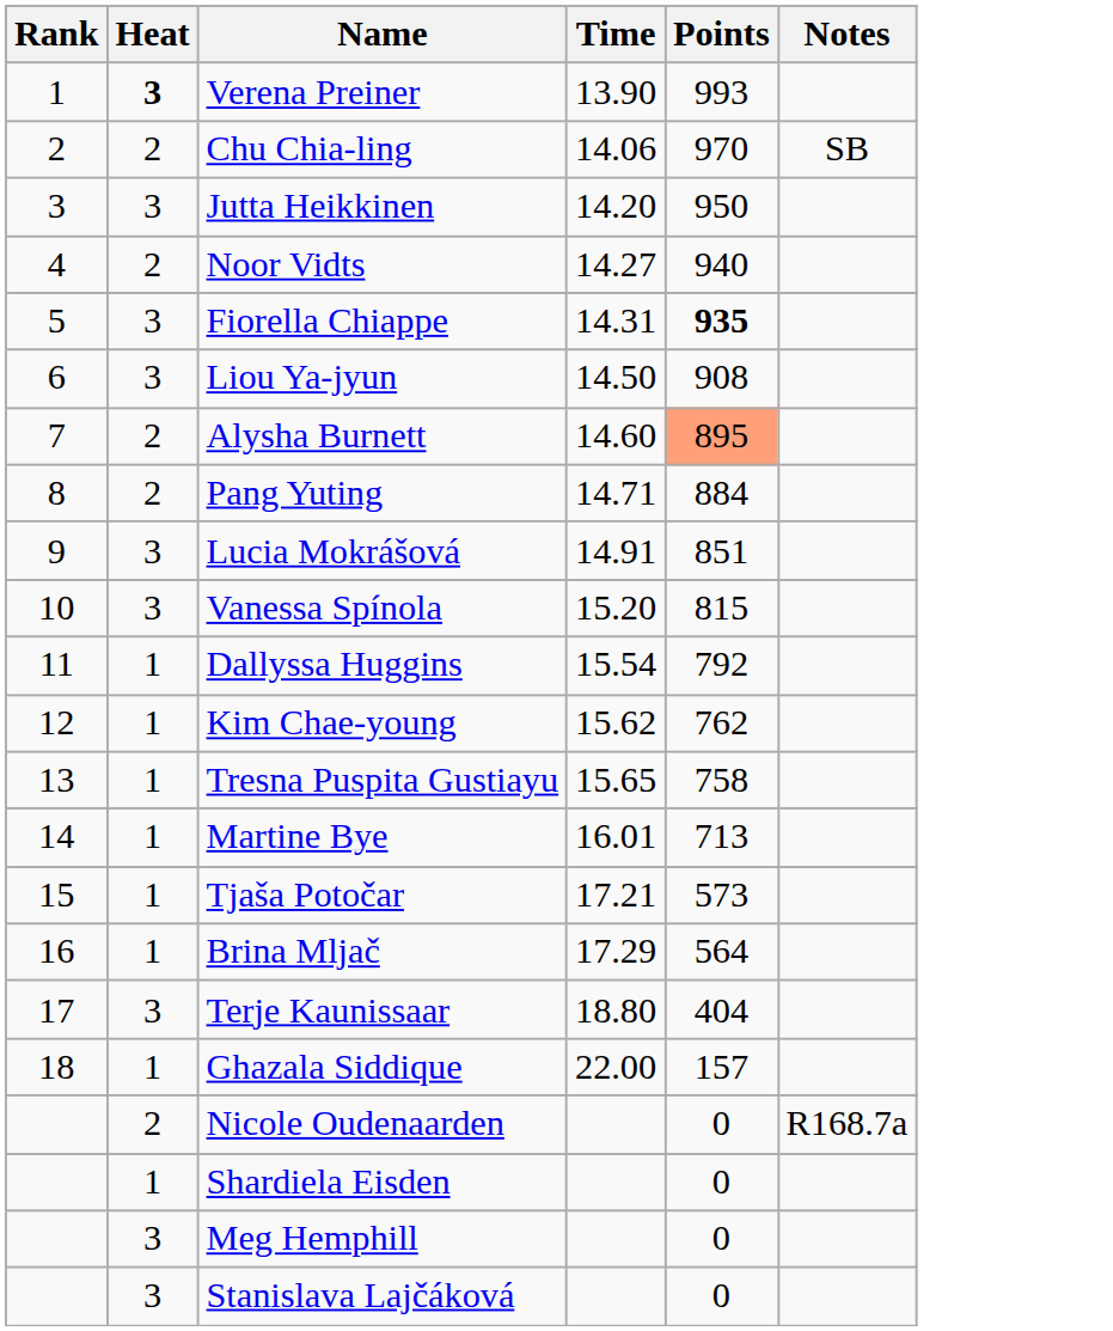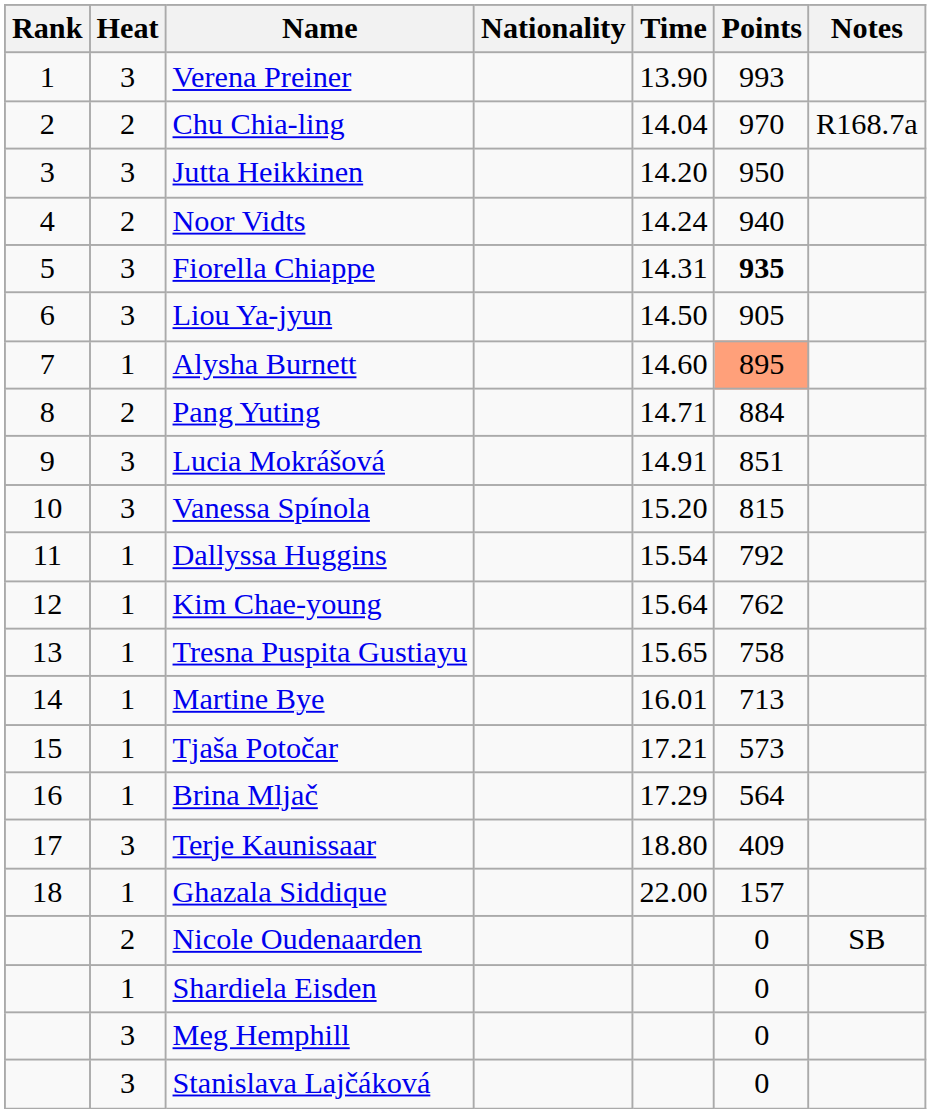 <table class="wikitable sortable" style="text-align:center">
 <tr>
 <th>Rank</th>
 <th>Heat</th>
 <th>Name</th>
+<th>Nationality</th>
 <th>Time</th>
 <th>Points</th>
 <th>Notes</th>
 </tr>
 <tr>
 <td>1</td>
-<td><strong>3</strong></td>
+<td>3</td>
 <td align="left"><a href='#'>Verena Preiner</a></td>
+<td align=left></td>
 <td>13.90</td>
 <td>993</td>
 <td></td>
 </tr>
 <tr>
 <td>2</td>
 <td>2</td>
 <td align="left"><a href='#'>Chu Chia-ling</a></td>
-<td>14.06</td>
+<td align=left></td>
+<td>14.04</td>
 <td>970</td>
-<td>SB</td>
+<td>R168.7a</td>
 </tr>
 <tr>
 <td>3</td>
 <td>3</td>
 <td align="left"><a href='#'>Jutta Heikkinen</a></td>
+<td align=left></td>
 <td>14.20</td>
 <td>950</td>
 <td></td>
 </tr>
 <tr>
 <td>4</td>
 <td>2</td>
 <td align="left"><a href='#'>Noor Vidts</a></td>
-<td>14.27</td>
+<td align=left></td>
+<td>14.24</td>
 <td>940</td>
 <td></td>
 </tr>
 <tr>
 <td>5</td>
 <td>3</td>
 <td align="left"><a href='#'>Fiorella Chiappe</a></td>
+<td align=left></td>
 <td>14.31</td>
 <td><strong>935</strong></td>
 <td></td>
 </tr>
 <tr>
 <td>6</td>
 <td>3</td>
 <td align="left"><a href='#'>Liou Ya-jyun</a></td>
+<td align=left></td>
 <td>14.50</td>
-<td>908</td>
+<td>905</td>
 <td></td>
 </tr>
 <tr>
 <td>7</td>
-<td>2</td>
+<td>1</td>
 <td align="left"><a href='#'>Alysha Burnett</a></td>
+<td align=left></td>
 <td>14.60</td>
 <td style="background: lightsalmon;">895</td>
 <td></td>
 </tr>
 <tr>
 <td>8</td>
 <td>2</td>
 <td align="left"><a href='#'>Pang Yuting</a></td>
+<td align=left></td>
 <td>14.71</td>
 <td>884</td>
 <td></td>
 </tr>
 <tr>
 <td>9</td>
 <td>3</td>
 <td align="left"><a href='#'>Lucia Mokrášová</a></td>
+<td align=left></td>
 <td>14.91</td>
 <td>851</td>
 <td></td>
 </tr>
 <tr>
 <td>10</td>
 <td>3</td>
 <td align="left"><a href='#'>Vanessa Spínola</a></td>
+<td align=left></td>
 <td>15.20</td>
 <td>815</td>
 <td></td>
 </tr>
 <tr>
 <td>11</td>
 <td>1</td>
 <td align="left"><a href='#'>Dallyssa Huggins</a></td>
+<td align=left></td>
 <td>15.54</td>
 <td>792</td>
 <td></td>
 </tr>
 <tr>
 <td>12</td>
 <td>1</td>
 <td align="left"><a href='#'>Kim Chae-young</a></td>
-<td>15.62</td>
+<td align=left></td>
+<td>15.64</td>
 <td>762</td>
 <td></td>
 </tr>
 <tr>
 <td>13</td>
 <td>1</td>
 <td align="left"><a href='#'>Tresna Puspita Gustiayu</a></td>
+<td align=left></td>
 <td>15.65</td>
 <td>758</td>
 <td></td>
 </tr>
 <tr>
 <td>14</td>
 <td>1</td>
 <td align="left"><a href='#'>Martine Bye</a></td>
+<td align=left></td>
 <td>16.01</td>
 <td>713</td>
 <td></td>
 </tr>
 <tr>
 <td>15</td>
 <td>1</td>
 <td align="left"><a href='#'>Tjaša Potočar</a></td>
+<td align=left></td>
 <td>17.21</td>
 <td>573</td>
 <td></td>
 </tr>
 <tr>
 <td>16</td>
 <td>1</td>
 <td align="left"><a href='#'>Brina Mljač</a></td>
+<td align=left></td>
 <td>17.29</td>
 <td>564</td>
 <td></td>
 </tr>
 <tr>
 <td>17</td>
 <td>3</td>
 <td align="left"><a href='#'>Terje Kaunissaar</a></td>
+<td align=left></td>
 <td>18.80</td>
-<td>404</td>
+<td>409</td>
 <td></td>
 </tr>
 <tr>
 <td>18</td>
 <td>1</td>
 <td align="left"><a href='#'>Ghazala Siddique</a></td>
+<td align=left></td>
 <td>22.00</td>
 <td>157</td>
 <td></td>
 </tr>
 <tr>
 <td></td>
 <td>2</td>
 <td align="left"><a href='#'>Nicole Oudenaarden</a></td>
+<td align=left></td>
 <td></td>
 <td>0</td>
-<td>R168.7a</td>
+<td>SB</td>
 </tr>
 <tr>
 <td></td>
 <td>1</td>
 <td align="left"><a href='#'>Shardiela Eisden</a></td>
+<td align=left></td>
 <td></td>
 <td>0</td>
 <td></td>
 </tr>
 <tr>
 <td></td>
 <td>3</td>
 <td align="left"><a href='#'>Meg Hemphill</a></td>
+<td align=left></td>
 <td></td>
 <td>0</td>
 <td></td>
 </tr>
 <tr>
 <td></td>
 <td>3</td>
 <td align="left"><a href='#'>Stanislava Lajčáková</a></td>
+<td align=left></td>
 <td></td>
 <td>0</td>
 <td></td>
 </tr>
 </table>
